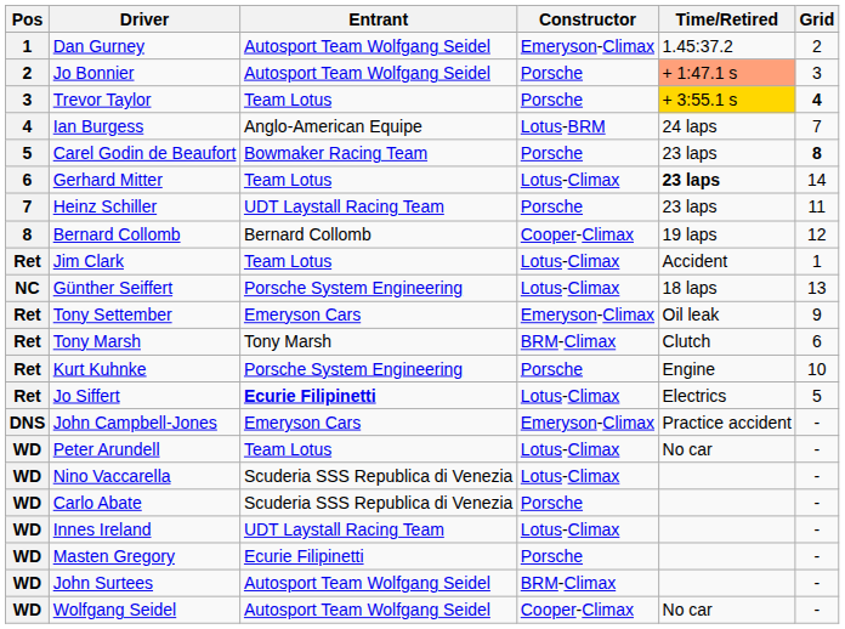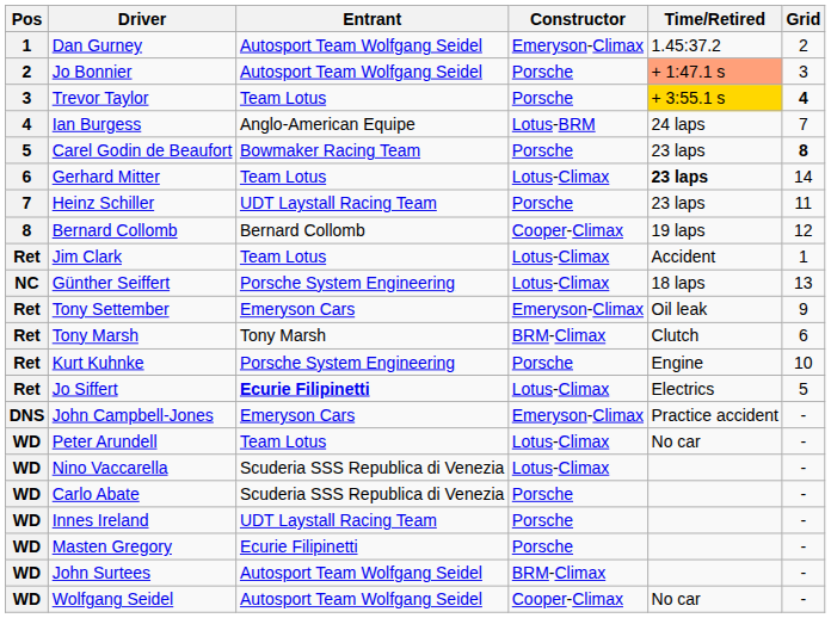 <table class="wikitable" style="font-size: 95%;">
 <tr>
 <th>Pos</th>
 <th>Driver</th>
 <th>Entrant</th>
 <th>Constructor</th>
 <th>Time/Retired</th>
 <th>Grid</th>
 </tr>
 <tr>
 <th>1</th>
 <td> <a href='#'>Dan Gurney</a></td>
 <td><a href='#'>Autosport Team Wolfgang Seidel</a></td>
 <td><a href='#'>Emeryson</a>-<a href='#'>Climax</a></td>
 <td>1.45:37.2</td>
 <td style="text-align:center">2</td>
 </tr>
 <tr>
 <th>2</th>
 <td> <a href='#'>Jo Bonnier</a></td>
 <td><a href='#'>Autosport Team Wolfgang Seidel</a></td>
 <td><a href='#'>Porsche</a></td>
 <td style="background: lightsalmon;">+ 1:47.1 s</td>
 <td style="text-align:center">3</td>
 </tr>
 <tr>
 <th>3</th>
 <td> <a href='#'>Trevor Taylor</a></td>
 <td><a href='#'>Team Lotus</a></td>
 <td><a href='#'>Porsche</a></td>
 <td style="background: gold;">+ 3:55.1 s</td>
 <td style="text-align:center"><strong>4</strong></td>
 </tr>
 <tr>
 <th>4</th>
 <td> <a href='#'>Ian Burgess</a></td>
 <td>Anglo-American Equipe</td>
 <td><a href='#'>Lotus</a>-<a href='#'>BRM</a></td>
 <td>24 laps</td>
 <td style="text-align:center">7</td>
 </tr>
 <tr>
 <th>5</th>
 <td> <a href='#'>Carel Godin de Beaufort</a></td>
 <td><a href='#'>Bowmaker Racing Team</a></td>
 <td><a href='#'>Porsche</a></td>
 <td>23 laps</td>
 <td style="text-align:center"><strong>8</strong></td>
 </tr>
 <tr>
 <th>6</th>
 <td> <a href='#'>Gerhard Mitter</a></td>
 <td><a href='#'>Team Lotus</a></td>
 <td><a href='#'>Lotus</a>-<a href='#'>Climax</a></td>
 <td><strong>23 laps</strong></td>
 <td style="text-align:center">14</td>
 </tr>
 <tr>
 <th>7</th>
 <td> <a href='#'>Heinz Schiller</a></td>
 <td><a href='#'>UDT Laystall Racing Team</a></td>
 <td><a href='#'>Porsche</a></td>
 <td>23 laps</td>
 <td style="text-align:center">11</td>
 </tr>
 <tr>
 <th>8</th>
 <td> <a href='#'>Bernard Collomb</a></td>
 <td>Bernard Collomb</td>
 <td><a href='#'>Cooper</a>-<a href='#'>Climax</a></td>
 <td>19 laps</td>
 <td style="text-align:center">12</td>
 </tr>
 <tr>
 <th>Ret</th>
 <td> <a href='#'>Jim Clark</a></td>
 <td><a href='#'>Team Lotus</a></td>
 <td><a href='#'>Lotus</a>-<a href='#'>Climax</a></td>
 <td>Accident</td>
 <td style="text-align:center">1</td>
 </tr>
 <tr>
 <th>NC</th>
 <td> <a href='#'>Günther Seiffert</a></td>
 <td><a href='#'>Porsche System Engineering</a></td>
 <td><a href='#'>Lotus</a>-<a href='#'>Climax</a></td>
 <td>18 laps</td>
 <td style="text-align:center">13</td>
 </tr>
 <tr>
 <th>Ret</th>
 <td> <a href='#'>Tony Settember</a></td>
 <td><a href='#'>Emeryson Cars</a></td>
 <td><a href='#'>Emeryson</a>-<a href='#'>Climax</a></td>
 <td>Oil leak</td>
 <td style="text-align:center">9</td>
 </tr>
 <tr>
 <th>Ret</th>
 <td> <a href='#'>Tony Marsh</a></td>
 <td>Tony Marsh</td>
 <td><a href='#'>BRM</a>-<a href='#'>Climax</a></td>
 <td>Clutch</td>
 <td style="text-align:center">6</td>
 </tr>
 <tr>
 <th>Ret</th>
 <td> <a href='#'>Kurt Kuhnke</a></td>
 <td><a href='#'>Porsche System Engineering</a></td>
 <td><a href='#'>Porsche</a></td>
 <td>Engine</td>
 <td style="text-align:center">10</td>
 </tr>
 <tr>
 <th>Ret</th>
 <td> <a href='#'>Jo Siffert</a></td>
 <td><strong><a href='#'>Ecurie Filipinetti</a></strong></td>
 <td><a href='#'>Lotus</a>-<a href='#'>Climax</a></td>
 <td>Electrics</td>
 <td style="text-align:center">5</td>
 </tr>
 <tr>
 <th>DNS</th>
 <td> <a href='#'>John Campbell-Jones</a></td>
 <td><a href='#'>Emeryson Cars</a></td>
 <td><a href='#'>Emeryson</a>-<a href='#'>Climax</a></td>
 <td>Practice accident</td>
 <td style="text-align:center">-</td>
 </tr>
 <tr>
 <th>WD</th>
 <td> <a href='#'>Peter Arundell</a></td>
 <td><a href='#'>Team Lotus</a></td>
 <td><a href='#'>Lotus</a>-<a href='#'>Climax</a></td>
 <td>No car</td>
 <td style="text-align:center">-</td>
 </tr>
 <tr>
 <th>WD</th>
 <td> <a href='#'>Nino Vaccarella</a></td>
 <td>Scuderia SSS Republica di Venezia</td>
 <td><a href='#'>Lotus</a>-<a href='#'>Climax</a></td>
 <td></td>
 <td style="text-align:center">-</td>
 </tr>
 <tr>
 <th>WD</th>
 <td> <a href='#'>Carlo Abate</a></td>
 <td>Scuderia SSS Republica di Venezia</td>
 <td><a href='#'>Porsche</a></td>
 <td></td>
 <td style="text-align:center">-</td>
 </tr>
 <tr>
 <th>WD</th>
 <td> <a href='#'>Innes Ireland</a></td>
 <td><a href='#'>UDT Laystall Racing Team</a></td>
-<td><a href='#'>Lotus</a>-<a href='#'>Climax</a></td>
+<td><a href='#'>Porsche</a></td>
 <td></td>
 <td style="text-align:center">-</td>
 </tr>
 <tr>
 <th>WD</th>
 <td> <a href='#'>Masten Gregory</a></td>
 <td><a href='#'>Ecurie Filipinetti</a></td>
 <td><a href='#'>Porsche</a></td>
 <td></td>
 <td style="text-align:center">-</td>
 </tr>
 <tr>
 <th>WD</th>
 <td> <a href='#'>John Surtees</a></td>
 <td><a href='#'>Autosport Team Wolfgang Seidel</a></td>
 <td><a href='#'>BRM</a>-<a href='#'>Climax</a></td>
 <td></td>
 <td style="text-align:center">-</td>
 </tr>
 <tr>
 <th>WD</th>
 <td> <a href='#'>Wolfgang Seidel</a></td>
 <td><a href='#'>Autosport Team Wolfgang Seidel</a></td>
 <td><a href='#'>Cooper</a>-<a href='#'>Climax</a></td>
 <td>No car</td>
 <td style="text-align:center">-</td>
 </tr>
 </table>
